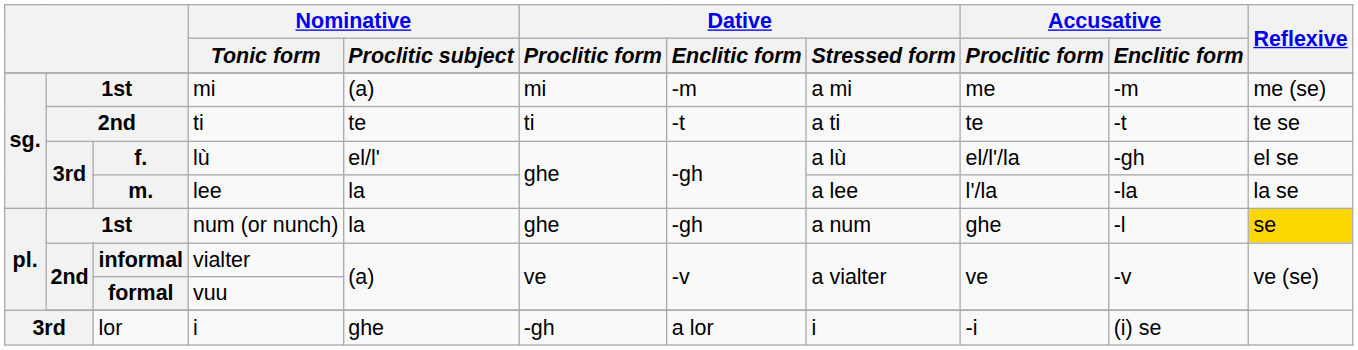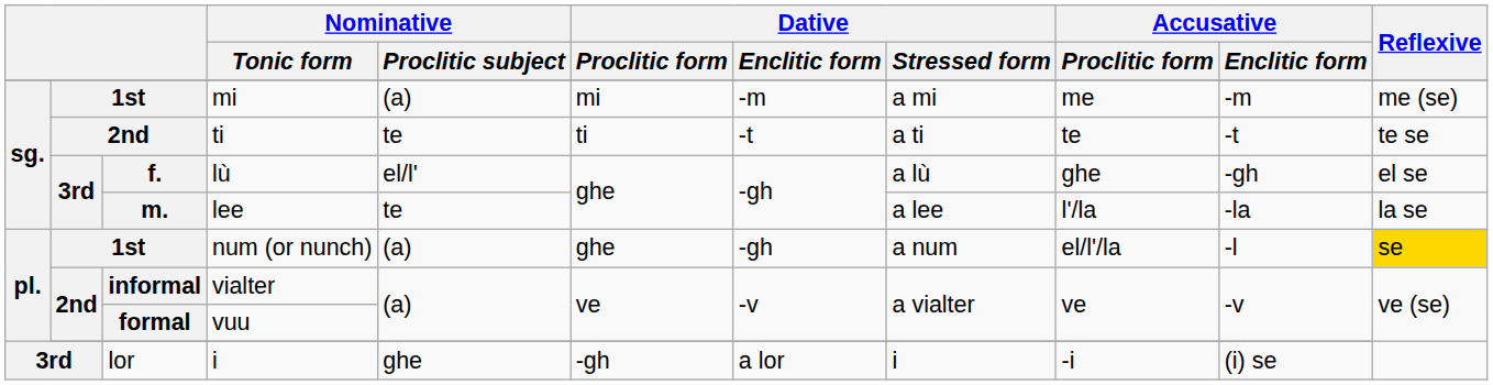 <table class="wikitable">
 <tr>
 <th colspan="3" rowspan="2"></th>
 <th colspan="2"><a href='#'>Nominative</a></th>
 <th colspan="3"><a href='#'>Dative</a></th>
 <th colspan="2"><a href='#'>Accusative</a></th>
 <th rowspan="2"><a href='#'>Reflexive</a></th>
 </tr>
 <tr>
 <th><em>Tonic form</em></th>
 <th><em>Proclitic subject</em></th>
 <th><em>Proclitic form</em></th>
 <th><em>Enclitic form</em></th>
 <th><em>Stressed form</em></th>
 <th><em>Proclitic form</em></th>
 <th><em>Enclitic form</em></th>
 </tr>
 <tr>
 </tr>
 <tr>
 <th rowspan="4">sg.</th>
 <th colspan="2">1st</th>
 <td>mi</td>
 <td>(a)</td>
 <td>mi</td>
 <td>-m</td>
 <td>a mi</td>
 <td>me</td>
 <td>-m</td>
 <td>me (se)</td>
 </tr>
 <tr>
 <th colspan="2">2nd</th>
 <td>ti</td>
 <td>te</td>
 <td>ti</td>
 <td>-t</td>
 <td>a ti</td>
 <td>te</td>
 <td>-t</td>
 <td>te se</td>
 </tr>
 <tr>
 <th rowspan="2">3rd</th>
 <th>f.</th>
 <td>lù</td>
 <td>el/l'</td>
 <td rowspan="2">ghe</td>
 <td rowspan="2">-gh</td>
 <td>a lù</td>
-<td>el/l'/la</td>
+<td>ghe</td>
 <td>-gh</td>
 <td>el se</td>
 </tr>
 <tr>
 <th>m.</th>
 <td>lee</td>
-<td>la</td>
+<td>te</td>
 <td>a lee</td>
 <td>l'/la</td>
 <td>-la</td>
 <td>la se</td>
 </tr>
 <tr>
 <th rowspan="4">pl.</th>
 <th colspan="2">1st</th>
 <td>num (or nunch)</td>
-<td>la</td>
+<td>(a)</td>
 <td>ghe</td>
 <td>-gh</td>
 <td>a num</td>
-<td>ghe</td>
+<td>el/l'/la</td>
 <td>-l</td>
 <td style="background: gold;">se</td>
 </tr>
 <tr>
 <th rowspan="2">2nd</th>
 <th>informal</th>
 <td>vialter</td>
 <td rowspan="2">(a)</td>
 <td rowspan="2">ve</td>
 <td rowspan="2">-v</td>
 <td rowspan="2">a vialter</td>
 <td rowspan="2">ve</td>
 <td rowspan="2">-v</td>
 <td rowspan="2">ve (se)</td>
 </tr>
 <tr>
 <th>formal</th>
 <td>vuu</td>
 </tr>
 <tr>
 </tr>
 <tr>
 <th colspan="2">3rd</th>
 <td>lor</td>
 <td>i</td>
 <td>ghe</td>
 <td>-gh</td>
 <td>a lor</td>
 <td>i</td>
 <td>-i</td>
 <td>(i) se</td>
 </tr>
 </table>
